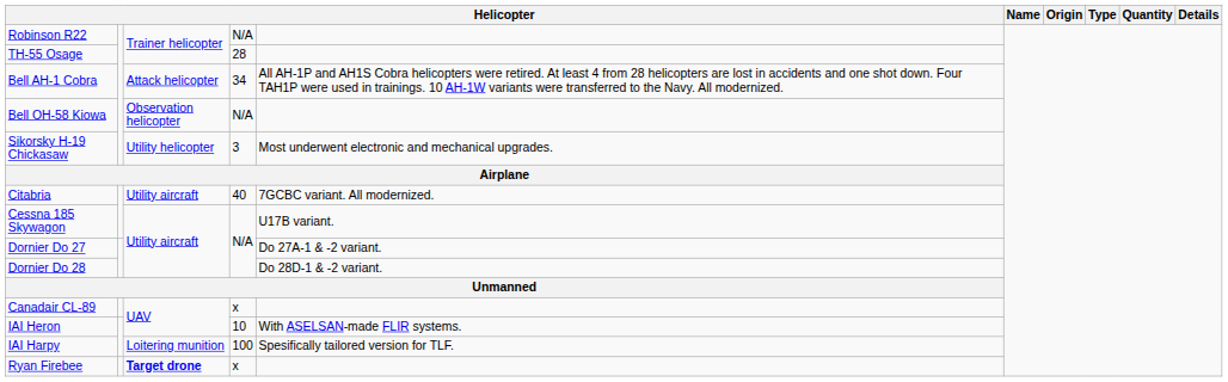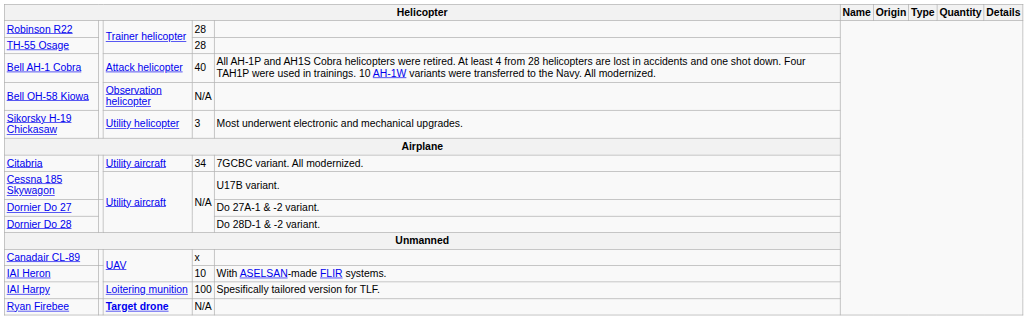 <table class="wikitable">
 <tr>
 <th colspan="5">Helicopter</th>
 <th>Name</th>
 <th>Origin</th>
 <th>Type</th>
 <th>Quantity</th>
 <th>Details</th>
 </tr>
 <tr>
 <td><a href='#'>Robinson R22</a></td>
 <td rowspan="5"></td>
 <td rowspan="2"><a href='#'>Trainer helicopter</a></td>
-<td>N/A</td>
+<td>28</td>
 <td></td>
 </tr>
 <tr>
 <td><a href='#'>TH-55 Osage</a></td>
 <td>28</td>
 <td></td>
 </tr>
 <tr>
 <td><a href='#'>Bell AH-1 Cobra</a></td>
 <td><a href='#'>Attack helicopter</a></td>
-<td>34</td>
+<td>40</td>
 <td>All AH-1P and AH1S Cobra helicopters were retired. At least 4 from 28 helicopters are lost in accidents and one shot down. Four TAH1P were used in trainings. 10 <a href='#'>AH-1W</a> variants were transferred to the Navy. All modernized.</td>
 </tr>
 <tr>
 <td><a href='#'>Bell OH-58 Kiowa</a></td>
 <td><a href='#'>Observation helicopter</a></td>
 <td>N/A</td>
 <td></td>
 </tr>
 <tr>
 <td><a href='#'>Sikorsky H-19 Chickasaw</a></td>
 <td><a href='#'>Utility helicopter</a></td>
 <td>3</td>
 <td>Most underwent electronic and mechanical upgrades.</td>
 </tr>
 <tr>
 <th colspan="5">Airplane</th>
 </tr>
 <tr>
 <td><a href='#'>Citabria</a></td>
 <td rowspan="2"></td>
 <td><a href='#'>Utility aircraft</a></td>
-<td>40</td>
+<td>34</td>
 <td>7GCBC variant. All modernized.</td>
 </tr>
 <tr>
 <td><a href='#'>Cessna 185 Skywagon</a></td>
 <td rowspan="3"><a href='#'>Utility aircraft</a></td>
 <td rowspan="3">N/A</td>
 <td>U17B variant.</td>
 </tr>
 <tr>
 <td><a href='#'>Dornier Do 27</a></td>
 <td rowspan="2"></td>
 <td>Do 27A-1 & -2 variant.</td>
 </tr>
 <tr>
 <td><a href='#'>Dornier Do 28</a></td>
 <td>Do 28D-1 & -2 variant.</td>
 </tr>
 <tr>
 <th colspan="5">Unmanned</th>
 </tr>
 <tr>
 <td><a href='#'>Canadair CL-89</a></td>
 <td></td>
 <td rowspan="2"><a href='#'>UAV</a></td>
 <td>x</td>
 <td></td>
 </tr>
 <tr>
 <td><a href='#'>IAI Heron</a></td>
 <td rowspan="2"></td>
 <td>10</td>
 <td>With <a href='#'>ASELSAN</a>-made <a href='#'>FLIR</a> systems.</td>
 </tr>
 <tr>
 <td><a href='#'>IAI Harpy</a></td>
 <td><a href='#'>Loitering munition</a></td>
 <td>100</td>
 <td>Spesifically tailored version for TLF.</td>
 </tr>
 <tr>
 <td><a href='#'>Ryan Firebee</a></td>
 <td></td>
 <td><strong><a href='#'>Target drone</a></strong></td>
-<td>x</td>
+<td>N/A</td>
 <td></td>
 </tr>
 </table>
